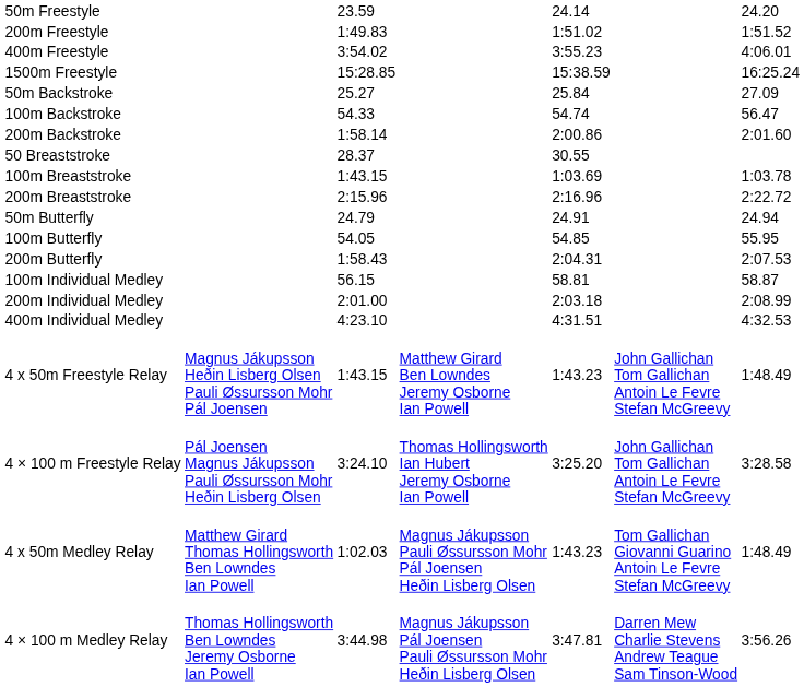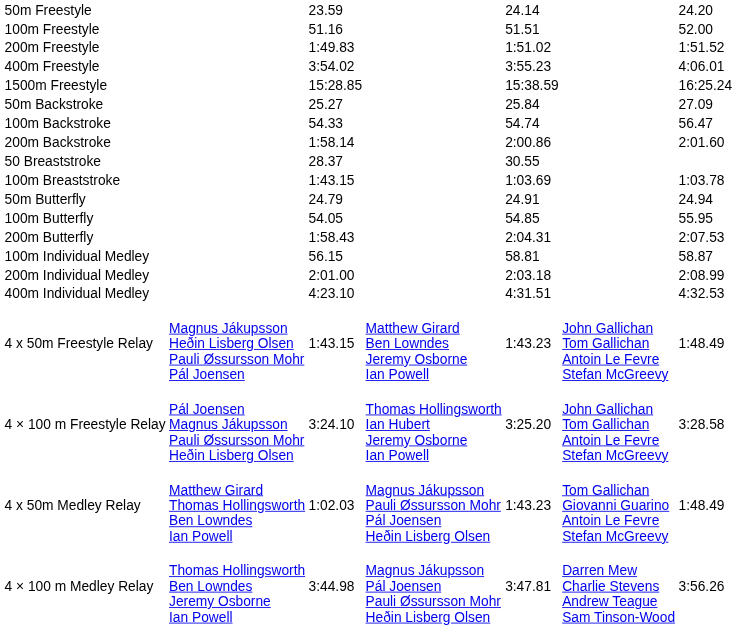 <table>
 <tr>
 <td>50m Freestyle</td>
 <td></td>
 <td>23.59</td>
 <td></td>
 <td>24.14</td>
 <td></td>
 <td>24.20</td>
+</tr>
+<tr>
+<td>100m Freestyle</td>
+<td></td>
+<td>51.16</td>
+<td></td>
+<td>51.51</td>
+<td></td>
+<td>52.00</td>
 </tr>
 <tr>
 <td>200m Freestyle</td>
 <td></td>
 <td>1:49.83</td>
 <td></td>
 <td>1:51.02</td>
 <td></td>
 <td>1:51.52</td>
 </tr>
 <tr>
 <td>400m Freestyle</td>
 <td></td>
 <td>3:54.02</td>
 <td></td>
 <td>3:55.23</td>
 <td></td>
 <td>4:06.01</td>
 </tr>
 <tr>
 <td>1500m Freestyle</td>
 <td></td>
 <td>15:28.85</td>
 <td></td>
 <td>15:38.59</td>
 <td></td>
 <td>16:25.24</td>
 </tr>
 <tr>
 <td>50m Backstroke</td>
 <td></td>
 <td>25.27</td>
 <td></td>
 <td>25.84</td>
 <td></td>
 <td>27.09</td>
 </tr>
 <tr>
 <td>100m Backstroke</td>
 <td></td>
 <td>54.33</td>
 <td></td>
 <td>54.74</td>
 <td></td>
 <td>56.47</td>
 </tr>
 <tr>
 <td>200m Backstroke</td>
 <td></td>
 <td>1:58.14</td>
 <td></td>
 <td>2:00.86</td>
 <td></td>
 <td>2:01.60</td>
 </tr>
 <tr>
 <td>50 Breaststroke</td>
 <td></td>
 <td>28.37</td>
 <td><br></td>
 <td>30.55</td>
 <td></td>
 <td></td>
 </tr>
 <tr>
 <td>100m Breaststroke</td>
 <td></td>
 <td>1:43.15</td>
 <td></td>
 <td>1:03.69</td>
 <td></td>
 <td>1:03.78</td>
-</tr>
-<tr>
-<td>200m Breaststroke</td>
-<td></td>
-<td>2:15.96</td>
-<td></td>
-<td>2:16.96</td>
-<td></td>
-<td>2:22.72</td>
 </tr>
 <tr>
 <td>50m Butterfly</td>
 <td></td>
 <td>24.79</td>
 <td></td>
 <td>24.91</td>
 <td></td>
 <td>24.94</td>
 </tr>
 <tr>
 <td>100m Butterfly</td>
 <td></td>
 <td>54.05</td>
 <td></td>
 <td>54.85</td>
 <td></td>
 <td>55.95</td>
 </tr>
 <tr>
 <td>200m Butterfly</td>
 <td></td>
 <td>1:58.43</td>
 <td></td>
 <td>2:04.31</td>
 <td></td>
 <td>2:07.53</td>
 </tr>
 <tr>
 <td>100m Individual Medley</td>
 <td></td>
 <td>56.15</td>
 <td></td>
 <td>58.81</td>
 <td></td>
 <td>58.87</td>
 </tr>
 <tr>
 <td>200m Individual Medley</td>
 <td></td>
 <td>2:01.00</td>
 <td></td>
 <td>2:03.18</td>
 <td></td>
 <td>2:08.99</td>
 </tr>
 <tr>
 <td>400m Individual Medley</td>
 <td></td>
 <td>4:23.10</td>
 <td></td>
 <td>4:31.51</td>
 <td></td>
 <td>4:32.53</td>
 </tr>
 <tr>
 <td>4 x 50m Freestyle Relay</td>
 <td><br><a href='#'>Magnus Jákupsson</a><br><a href='#'>Heðin Lisberg Olsen</a><br><a href='#'>Pauli Øssursson Mohr</a><br><a href='#'>Pál Joensen</a></td>
 <td>1:43.15</td>
 <td><br><a href='#'>Matthew Girard</a><br><a href='#'>Ben Lowndes</a><br><a href='#'>Jeremy Osborne</a><br><a href='#'>Ian Powell</a></td>
 <td>1:43.23</td>
 <td><br><a href='#'>John Gallichan</a><br><a href='#'>Tom Gallichan</a><br><a href='#'>Antoin Le Fevre</a><br><a href='#'>Stefan McGreevy</a></td>
 <td>1:48.49</td>
 </tr>
 <tr>
 <td>4 × 100 m Freestyle Relay</td>
 <td><br><a href='#'>Pál Joensen</a><br><a href='#'>Magnus Jákupsson</a><br><a href='#'>Pauli Øssursson Mohr</a><br><a href='#'>Heðin Lisberg Olsen</a></td>
 <td>3:24.10</td>
 <td><br><a href='#'>Thomas Hollingsworth</a><br><a href='#'>Ian Hubert</a><br><a href='#'>Jeremy Osborne</a><br><a href='#'>Ian Powell</a></td>
 <td>3:25.20</td>
 <td><br><a href='#'>John Gallichan</a><br><a href='#'>Tom Gallichan</a><br><a href='#'>Antoin Le Fevre</a><br><a href='#'>Stefan McGreevy</a></td>
 <td>3:28.58</td>
 </tr>
 <tr>
 <td>4 x 50m Medley Relay</td>
 <td><br><a href='#'>Matthew Girard</a><br><a href='#'>Thomas Hollingsworth</a><br><a href='#'>Ben Lowndes</a><br><a href='#'>Ian Powell</a></td>
 <td>1:02.03</td>
 <td><br><a href='#'>Magnus Jákupsson</a><br><a href='#'>Pauli Øssursson Mohr</a><br><a href='#'>Pál Joensen</a><br><a href='#'>Heðin Lisberg Olsen</a></td>
 <td>1:43.23</td>
 <td><br><a href='#'>Tom Gallichan</a><br><a href='#'>Giovanni Guarino</a><br><a href='#'>Antoin Le Fevre</a><br><a href='#'>Stefan McGreevy</a></td>
 <td>1:48.49</td>
 </tr>
 <tr>
 <td>4 × 100 m Medley Relay</td>
 <td><br><a href='#'>Thomas Hollingsworth</a><br><a href='#'>Ben Lowndes</a><br><a href='#'>Jeremy Osborne</a><br><a href='#'>Ian Powell</a></td>
 <td>3:44.98</td>
 <td><br><a href='#'>Magnus Jákupsson</a><br><a href='#'>Pál Joensen</a><br><a href='#'>Pauli Øssursson Mohr</a><br><a href='#'>Heðin Lisberg Olsen</a></td>
 <td>3:47.81</td>
 <td><br><a href='#'>Darren Mew</a><br><a href='#'>Charlie Stevens</a><br><a href='#'>Andrew Teague</a><br><a href='#'>Sam Tinson-Wood</a></td>
 <td>3:56.26</td>
 </tr>
 </table>
